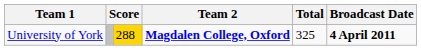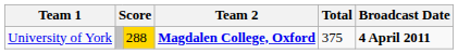 <table class="wikitable" border="1">
 <tr>
 <th>Team 1</th>
 <th colspan=2>Score</th>
 <th>Team 2</th>
 <th>Total</th>
 <th>Broadcast Date</th>
 </tr>
 <tr>
 <td><a href='#'>University of York</a></td>
 <td style="background:silver"></td>
 <td style="background:gold">288</td>
 <td><strong><a href='#'>Magdalen College, Oxford</a></strong></td>
-<td>325</td>
+<td>375</td>
 <td><strong>4 April 2011</strong></td>
 </tr>
 </table>
